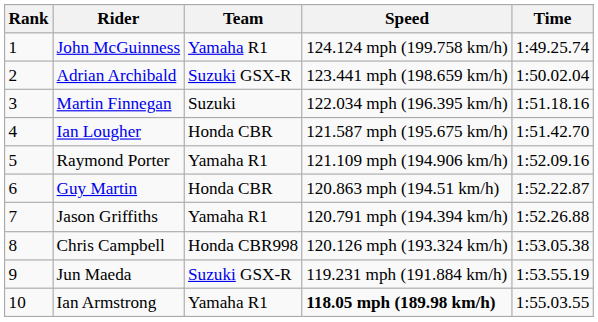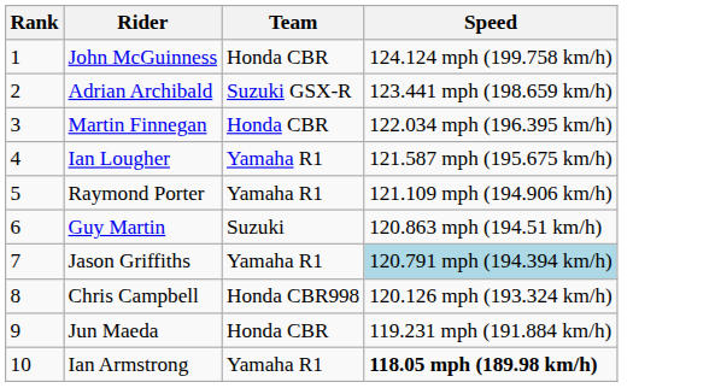 <table class="wikitable" style="font-size: 95%;">
 <tr style="background:#efefef;">
 <th>Rank</th>
 <th>Rider</th>
 <th>Team</th>
 <th>Speed</th>
-<th>Time</th>
 </tr>
 <tr>
 <td>1</td>
 <td> <a href='#'>John McGuinness</a></td>
-<td><a href='#'>Yamaha</a> R1</td>
+<td>Honda CBR</td>
 <td><span>124.124 mph (199.758 km/h)</span></td>
-<td>1:49.25.74</td>
 </tr>
 <tr>
 <td>2</td>
 <td> <a href='#'>Adrian Archibald</a></td>
 <td><a href='#'>Suzuki</a> GSX-R</td>
 <td><span>123.441 mph (198.659 km/h)</span></td>
-<td>1:50.02.04</td>
 </tr>
 <tr>
 <td>3</td>
 <td> <a href='#'>Martin Finnegan</a></td>
-<td>Suzuki</td>
+<td><a href='#'>Honda</a> CBR</td>
 <td><span>122.034 mph (196.395 km/h)</span></td>
-<td>1:51.18.16</td>
 </tr>
 <tr>
 <td>4</td>
 <td> <a href='#'>Ian Lougher</a></td>
-<td>Honda CBR</td>
+<td><a href='#'>Yamaha</a> R1</td>
 <td><span>121.587 mph (195.675 km/h)</span></td>
-<td>1:51.42.70</td>
 </tr>
 <tr>
 <td>5</td>
 <td> Raymond Porter</td>
 <td>Yamaha R1</td>
 <td><span>121.109 mph (194.906 km/h)</span></td>
-<td>1:52.09.16</td>
 </tr>
 <tr>
 <td>6</td>
 <td> <a href='#'>Guy Martin</a></td>
-<td>Honda CBR</td>
+<td>Suzuki</td>
 <td><span>120.863 mph (194.51 km/h)</span></td>
-<td>1:52.22.87</td>
 </tr>
 <tr>
 <td>7</td>
 <td> Jason Griffiths</td>
 <td>Yamaha R1</td>
-<td><span>120.791 mph (194.394 km/h)</span></td>
-<td>1:52.26.88</td>
+<td style="background: lightblue;"><span>120.791 mph (194.394 km/h)</span></td>
 </tr>
 <tr>
 <td>8</td>
 <td> Chris Campbell</td>
 <td>Honda CBR998</td>
 <td><span>120.126 mph (193.324 km/h)</span></td>
-<td>1:53.05.38</td>
 </tr>
 <tr>
 <td>9</td>
 <td> Jun Maeda</td>
-<td><a href='#'>Suzuki</a> GSX-R</td>
+<td>Honda CBR</td>
 <td><span>119.231 mph (191.884 km/h)</span></td>
-<td>1:53.55.19</td>
 </tr>
 <tr>
 <td>10</td>
 <td> Ian Armstrong</td>
 <td>Yamaha R1</td>
 <td><strong><span>118.05 mph (189.98 km/h)</span></strong></td>
-<td>1:55.03.55</td>
 </tr>
 </table>
